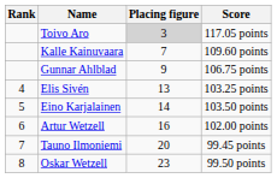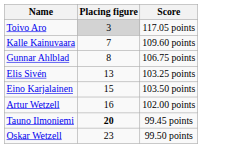 <table class="wikitable" style="text-align:center">
 <tr>
-<th>Rank</th>
 <th>Name</th>
 <th>Placing figure</th>
 <th>Score</th>
 </tr>
 <tr>
-<td></td>
 <td align=left><a href='#'>Toivo Aro</a></td>
 <td style="background: lightgrey;">3</td>
 <td>117.05 points</td>
 </tr>
 <tr>
-<td></td>
 <td align=left><a href='#'>Kalle Kainuvaara</a></td>
 <td>7</td>
 <td>109.60 points</td>
 </tr>
 <tr>
-<td></td>
 <td align=left><a href='#'>Gunnar Ahlblad</a></td>
-<td>9</td>
+<td>8</td>
 <td>106.75 points</td>
 </tr>
 <tr>
-<td>4</td>
 <td align=left><a href='#'>Elis Sivén</a></td>
 <td>13</td>
 <td>103.25 points</td>
 </tr>
 <tr>
-<td>5</td>
 <td align=left><a href='#'>Eino Karjalainen</a></td>
-<td>14</td>
+<td>15</td>
 <td>103.50 points</td>
 </tr>
 <tr>
-<td>6</td>
 <td align=left><a href='#'>Artur Wetzell</a></td>
 <td>16</td>
 <td>102.00 points</td>
 </tr>
 <tr>
-<td>7</td>
 <td align=left><a href='#'>Tauno Ilmoniemi</a></td>
-<td>20</td>
+<td><strong>20</strong></td>
 <td>99.45 points</td>
 </tr>
 <tr>
-<td>8</td>
 <td align=left><a href='#'>Oskar Wetzell</a></td>
 <td>23</td>
 <td>99.50 points</td>
 </tr>
 </table>
